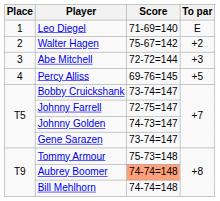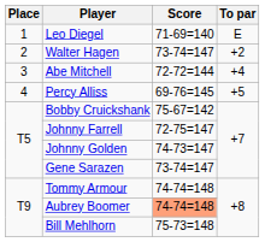 <table class=wikitable>
 <tr>
 <th>Place</th>
 <th>Player</th>
 <th>Score</th>
 <th>To par</th>
 </tr>
 <tr>
 <td align=center>1</td>
 <td> <a href='#'>Leo Diegel</a></td>
 <td>71-69=140</td>
 <td align=center>E</td>
 </tr>
 <tr>
 <td align=center>2</td>
 <td> <a href='#'>Walter Hagen</a></td>
-<td>75-67=142</td>
+<td>73-74=147</td>
 <td align=center>+2</td>
 </tr>
 <tr>
 <td align=center>3</td>
 <td> <a href='#'>Abe Mitchell</a></td>
 <td>72-72=144</td>
-<td align=center>+3</td>
+<td align=center>+4</td>
 </tr>
 <tr>
 <td align=center>4</td>
 <td> <a href='#'>Percy Alliss</a></td>
 <td>69-76=145</td>
 <td align=center>+5</td>
 </tr>
 <tr>
 <td rowspan=4 align=center>T5</td>
 <td> <a href='#'>Bobby Cruickshank</a></td>
-<td>73-74=147</td>
+<td>75-67=142</td>
 <td rowspan=4 align=center>+7</td>
 </tr>
 <tr>
 <td> <a href='#'>Johnny Farrell</a></td>
 <td>72-75=147</td>
 </tr>
 <tr>
 <td> <a href='#'>Johnny Golden</a></td>
 <td>74-73=147</td>
 </tr>
 <tr>
 <td> <a href='#'>Gene Sarazen</a></td>
 <td>73-74=147</td>
 </tr>
 <tr>
 <td rowspan=3 align=center>T9</td>
 <td> <a href='#'>Tommy Armour</a></td>
-<td>75-73=148</td>
+<td>74-74=148</td>
 <td rowspan=3 align=center>+8</td>
 </tr>
 <tr>
 <td> <a href='#'>Aubrey Boomer</a></td>
 <td style="background: lightsalmon;">74-74=148</td>
 </tr>
 <tr>
 <td> <a href='#'>Bill Mehlhorn</a></td>
-<td>74-74=148</td>
+<td>75-73=148</td>
 </tr>
 </table>
